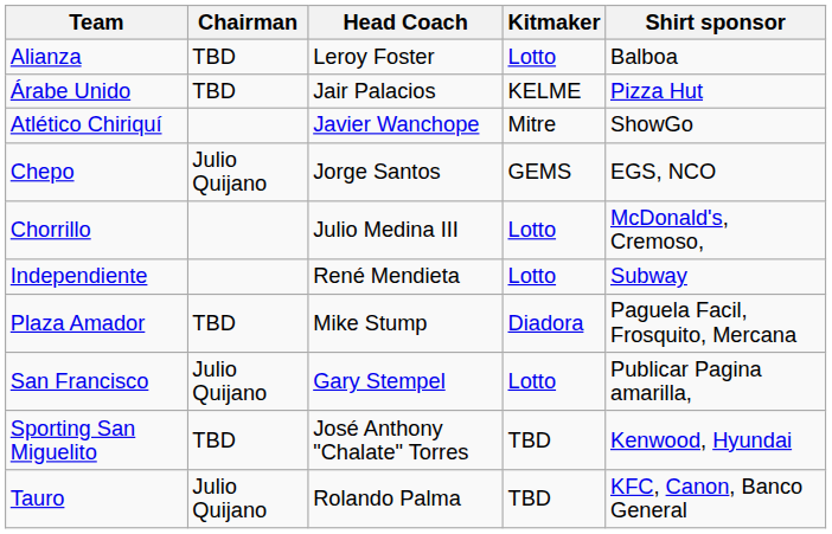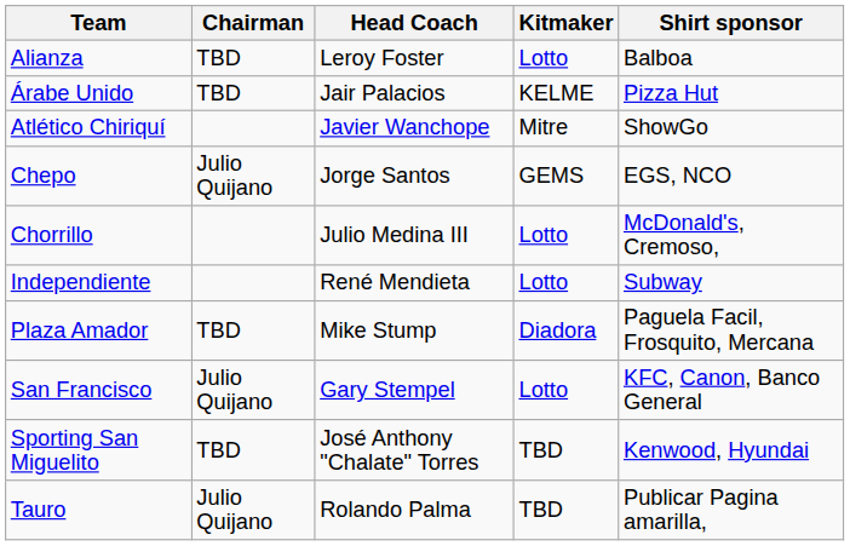 <table class="wikitable sortable">
 <tr>
 <th>Team</th>
 <th>Chairman</th>
 <th>Head Coach</th>
 <th>Kitmaker</th>
 <th>Shirt sponsor</th>
 </tr>
 <tr>
 <td><a href='#'>Alianza</a></td>
 <td> TBD</td>
 <td> Leroy Foster</td>
 <td><a href='#'>Lotto</a></td>
 <td>Balboa</td>
 </tr>
 <tr>
 <td><a href='#'>Árabe Unido</a></td>
 <td> TBD</td>
 <td> Jair Palacios</td>
 <td>KELME</td>
 <td><a href='#'>Pizza Hut</a></td>
 </tr>
 <tr>
 <td><a href='#'>Atlético Chiriquí</a></td>
 <td></td>
 <td> <a href='#'>Javier Wanchope</a></td>
 <td>Mitre</td>
 <td>ShowGo</td>
 </tr>
 <tr>
 <td><a href='#'>Chepo</a></td>
 <td>Julio Quijano</td>
 <td> Jorge Santos</td>
 <td>GEMS</td>
 <td>EGS, NCO</td>
 </tr>
 <tr>
 <td><a href='#'>Chorrillo</a></td>
 <td></td>
 <td> Julio Medina III</td>
 <td><a href='#'>Lotto</a></td>
 <td><a href='#'>McDonald's</a>, Cremoso,</td>
 </tr>
 <tr>
 <td><a href='#'>Independiente</a></td>
 <td></td>
 <td> René Mendieta</td>
 <td><a href='#'>Lotto</a></td>
 <td><a href='#'>Subway</a></td>
 </tr>
 <tr>
 <td><a href='#'>Plaza Amador</a></td>
 <td> TBD</td>
 <td>  Mike Stump</td>
 <td><a href='#'>Diadora</a></td>
 <td>Paguela Facil, Frosquito, Mercana</td>
 </tr>
 <tr>
 <td><a href='#'>San Francisco</a></td>
 <td>Julio Quijano</td>
 <td>  <a href='#'>Gary Stempel</a></td>
 <td><a href='#'>Lotto</a></td>
-<td>Publicar Pagina amarilla,</td>
+<td><a href='#'>KFC</a>, <a href='#'>Canon</a>, Banco General</td>
 </tr>
 <tr>
 <td><a href='#'>Sporting San Miguelito</a></td>
 <td> TBD</td>
 <td> José Anthony "Chalate" Torres</td>
 <td>TBD</td>
 <td><a href='#'>Kenwood</a>, <a href='#'>Hyundai</a></td>
 </tr>
 <tr>
 <td><a href='#'>Tauro</a></td>
 <td>Julio Quijano</td>
 <td> Rolando Palma</td>
 <td>TBD</td>
-<td><a href='#'>KFC</a>, <a href='#'>Canon</a>, Banco General</td>
+<td>Publicar Pagina amarilla,</td>
 </tr>
 </table>
